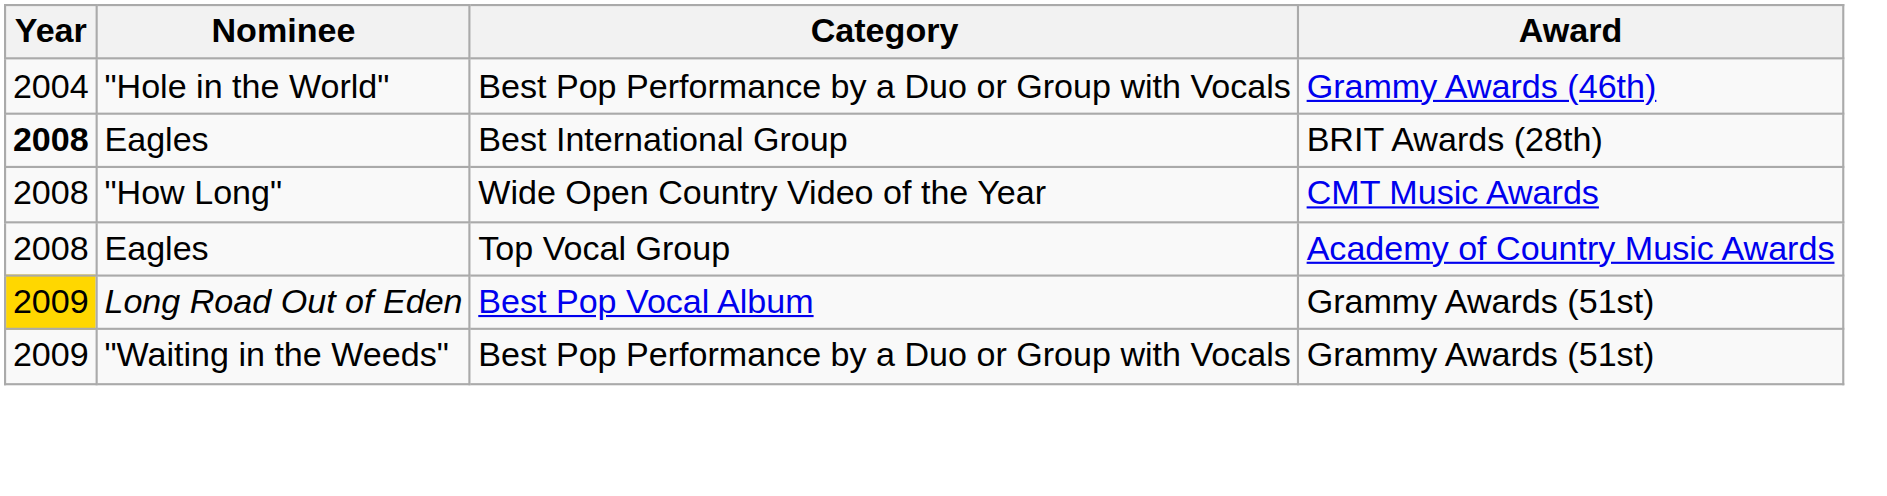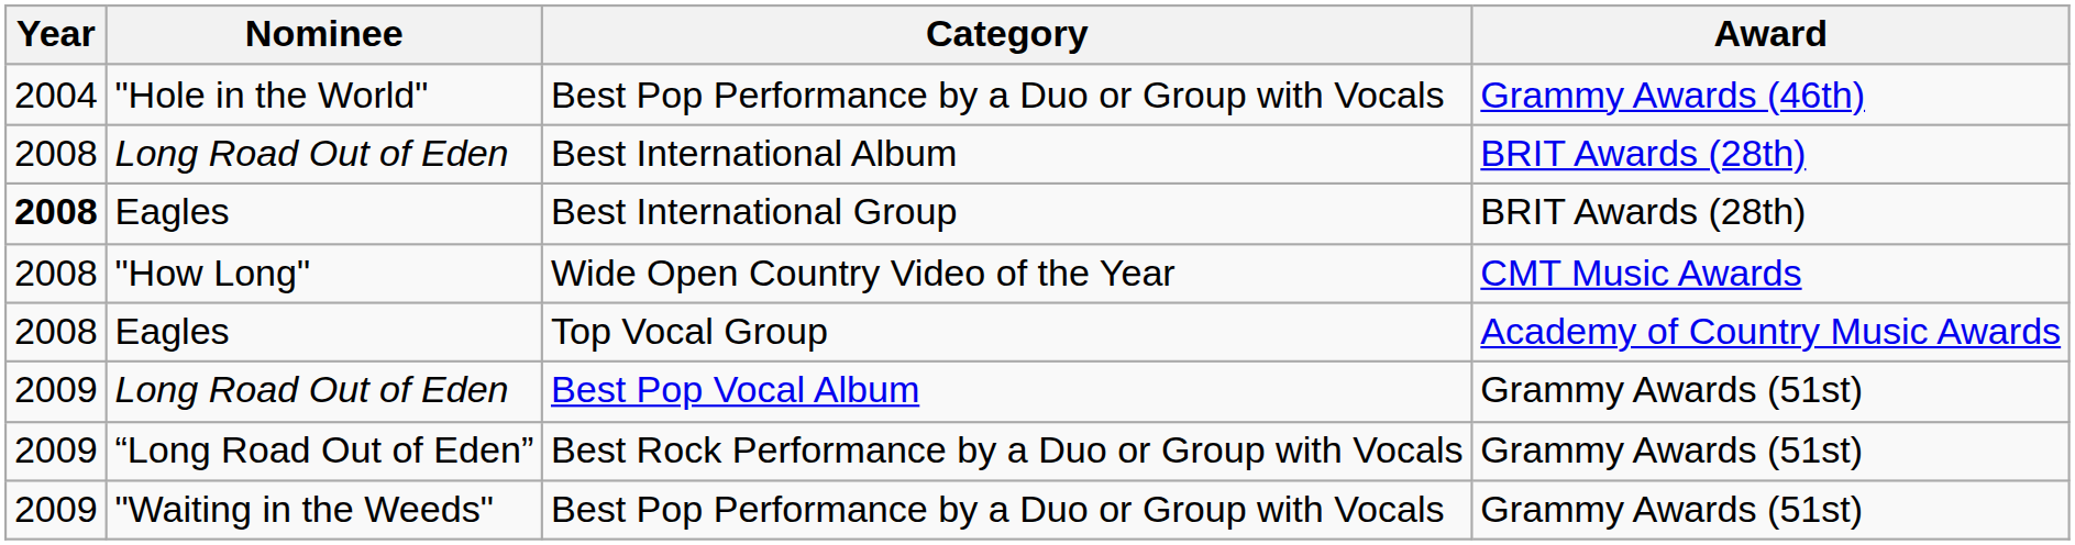 <table class="wikitable">
 <tr>
 <th>Year</th>
 <th>Nominee</th>
 <th>Category</th>
 <th>Award</th>
 </tr>
 <tr>
 <td>2004</td>
 <td>"Hole in the World"</td>
 <td>Best Pop Performance by a Duo or Group with Vocals</td>
 <td><a href='#'>Grammy Awards (46th)</a></td>
+</tr>
+<tr>
+<td>2008</td>
+<td><em>Long Road Out of Eden</em></td>
+<td>Best International Album</td>
+<td><a href='#'>BRIT Awards (28th)</a></td>
 </tr>
 <tr>
 <td><strong>2008</strong></td>
 <td>Eagles</td>
 <td>Best International Group</td>
 <td>BRIT Awards (28th)</td>
 </tr>
 <tr>
 <td>2008</td>
 <td>"How Long"</td>
 <td>Wide Open Country Video of the Year</td>
 <td><a href='#'>CMT Music Awards</a></td>
 </tr>
 <tr>
 <td>2008</td>
 <td>Eagles</td>
 <td>Top Vocal Group</td>
 <td><a href='#'>Academy of Country Music Awards</a></td>
 </tr>
 <tr>
-<td style="background: gold;">2009</td>
+<td>2009</td>
 <td><em>Long Road Out of Eden</em></td>
 <td><a href='#'>Best Pop Vocal Album</a></td>
+<td>Grammy Awards (51st)</td>
+</tr>
+<tr>
+<td>2009</td>
+<td>“Long Road Out of Eden”</td>
+<td>Best Rock Performance by a Duo or Group with Vocals</td>
 <td>Grammy Awards (51st)</td>
 </tr>
 <tr>
 <td>2009</td>
 <td>"Waiting in the Weeds"</td>
 <td>Best Pop Performance by a Duo or Group with Vocals</td>
 <td>Grammy Awards (51st)</td>
 </tr>
 </table>
